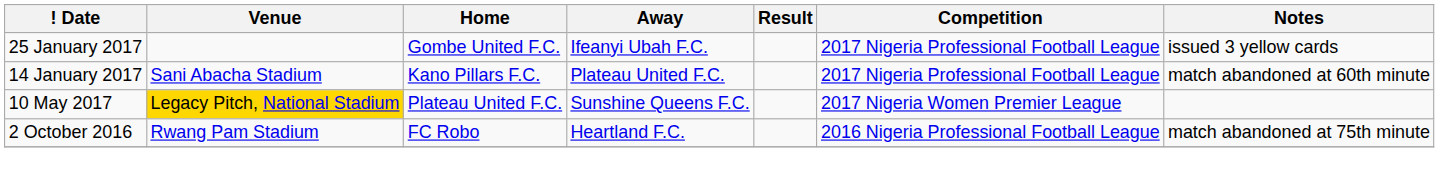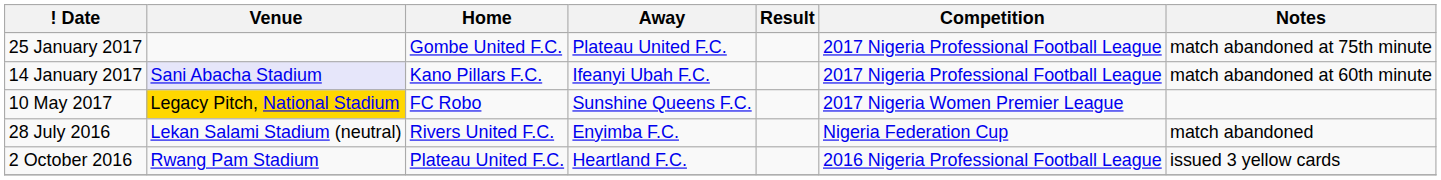 <table class="wikitable">
 <tr>
 <th>! Date</th>
 <th>Venue</th>
 <th>Home</th>
 <th>Away</th>
 <th>Result</th>
 <th>Competition</th>
 <th>Notes</th>
 </tr>
 <tr>
 <td>25 January 2017</td>
 <td></td>
 <td><a href='#'>Gombe United F.C.</a></td>
-<td><a href='#'>Ifeanyi Ubah F.C.</a></td>
+<td><a href='#'>Plateau United F.C.</a></td>
 <td></td>
 <td><a href='#'>2017 Nigeria Professional Football League</a></td>
-<td>issued 3 yellow cards</td>
+<td>match abandoned at 75th minute</td>
 </tr>
 <tr>
 <td>14 January 2017</td>
-<td><a href='#'>Sani Abacha Stadium</a></td>
+<td style="background: lavender;"><a href='#'>Sani Abacha Stadium</a></td>
 <td><a href='#'>Kano Pillars F.C.</a></td>
-<td><a href='#'>Plateau United F.C.</a></td>
+<td><a href='#'>Ifeanyi Ubah F.C.</a></td>
 <td></td>
 <td><a href='#'>2017 Nigeria Professional Football League</a></td>
 <td>match abandoned at 60th minute</td>
 </tr>
 <tr>
 <td>10 May 2017</td>
 <td style="background: gold;">Legacy Pitch, <a href='#'>National Stadium</a></td>
-<td><a href='#'>Plateau United F.C.</a></td>
+<td><a href='#'>FC Robo</a></td>
 <td><a href='#'>Sunshine Queens F.C.</a></td>
 <td></td>
 <td><a href='#'>2017 Nigeria Women Premier League</a></td>
 <td></td>
 </tr>
 <tr>
+<td>28 July 2016</td>
+<td><a href='#'>Lekan Salami Stadium</a> (neutral)</td>
+<td><a href='#'>Rivers United F.C.</a></td>
+<td><a href='#'>Enyimba F.C.</a></td>
+<td></td>
+<td><a href='#'>Nigeria Federation Cup</a></td>
+<td>match abandoned</td>
+</tr>
+<tr>
 <td>2 October 2016</td>
 <td><a href='#'>Rwang Pam Stadium</a></td>
-<td><a href='#'>FC Robo</a></td>
+<td><a href='#'>Plateau United F.C.</a></td>
 <td><a href='#'>Heartland F.C.</a></td>
 <td></td>
 <td><a href='#'>2016 Nigeria Professional Football League</a></td>
-<td>match abandoned at 75th minute</td>
+<td>issued 3 yellow cards</td>
 </tr>
 <tr>
 </tr>
 </table>
